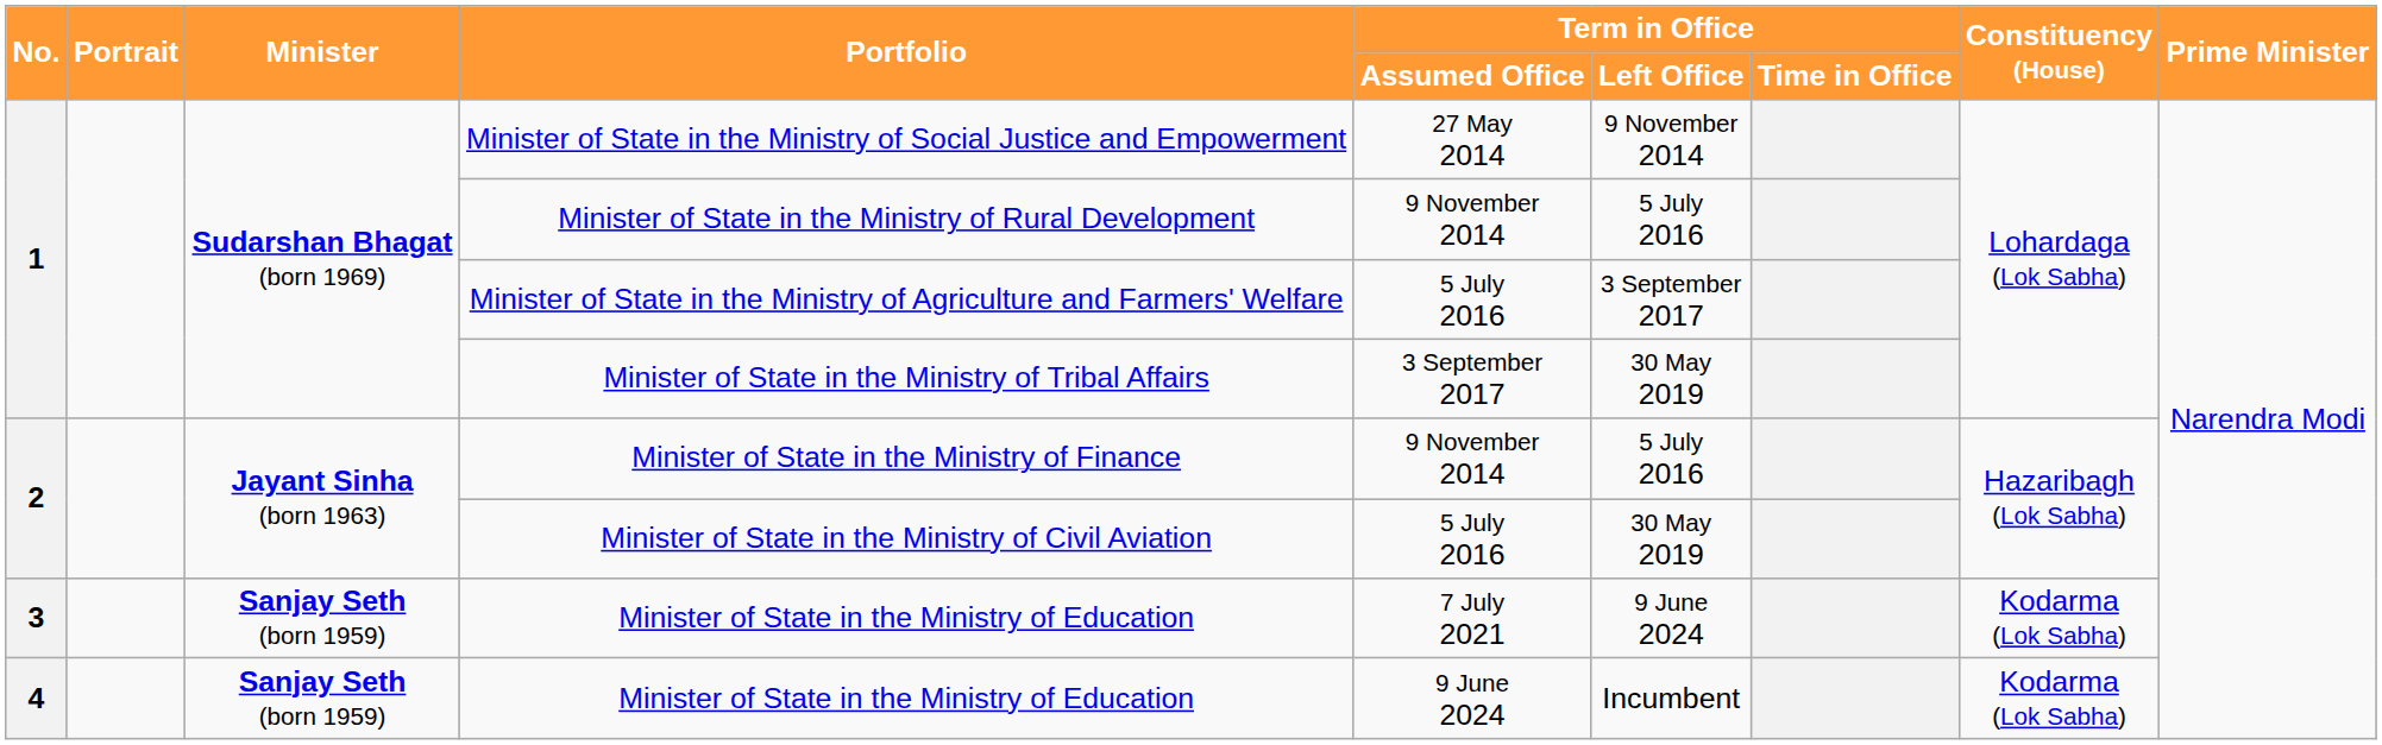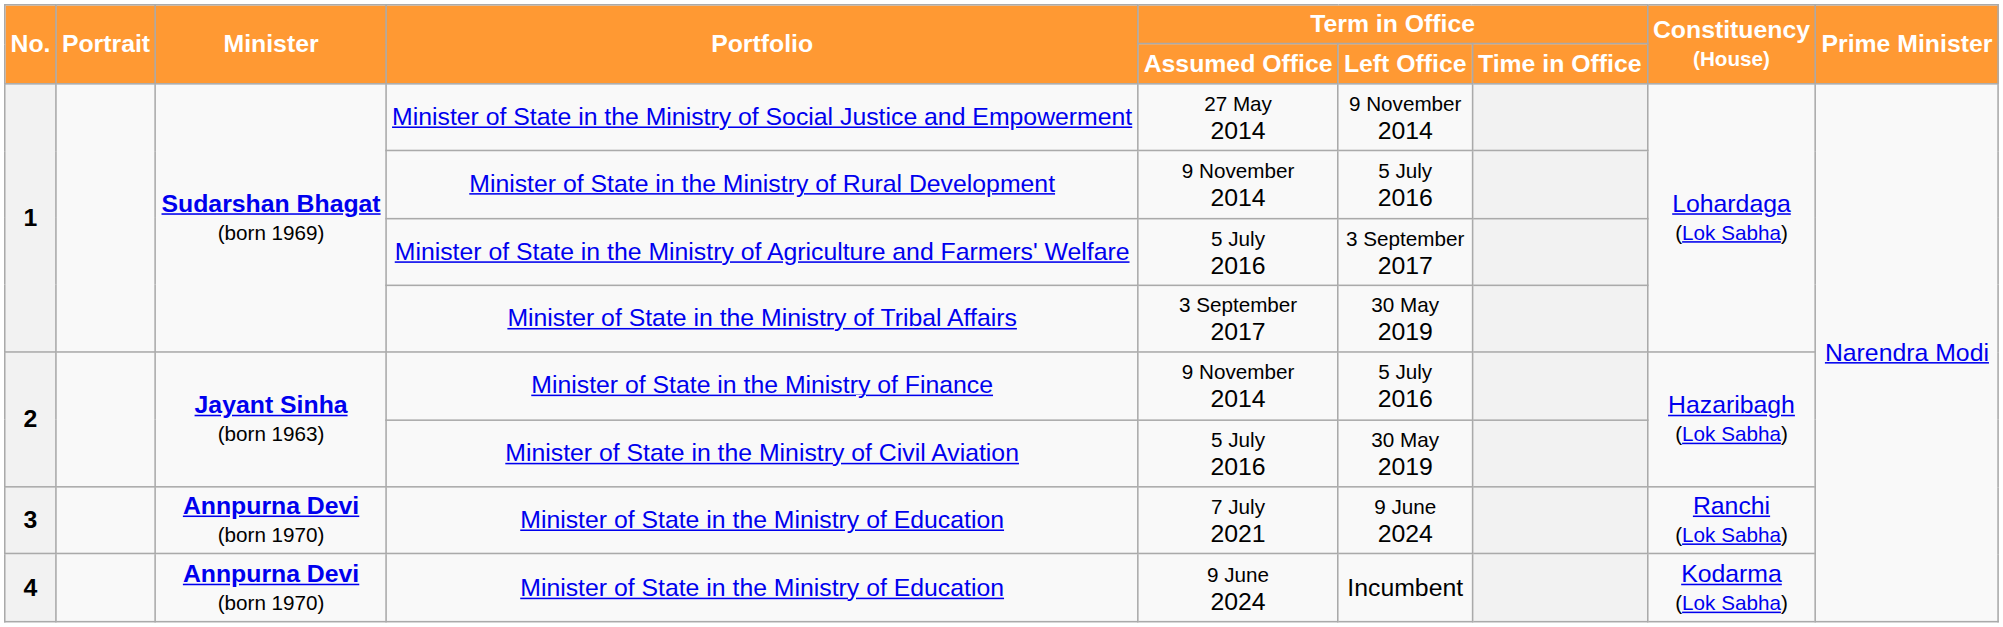 <table class="wikitable sortable" style="text-align:center;">
 <tr>
 <th rowspan="2" style="background-color:#FF9933;color:white">No.</th>
 <th rowspan="2" style="background-color:#FF9933;color:white">Portrait</th>
 <th rowspan="2" style="background-color:#FF9933;color:white">Minister</th>
 <th rowspan="2" style="background-color:#FF9933;color:white">Portfolio</th>
 <th colspan="3" style="background-color:#FF9933;color:white">Term in Office</th>
 <th rowspan="2" style="background-color:#FF9933;color:white">Constituency<br><small>(House)</small></th>
 <th rowspan="2" style="background-color:#FF9933;color:white">Prime Minister</th>
 </tr>
 <tr>
 <th style="background-color:#FF9933;color:white">Assumed Office</th>
 <th style="background-color:#FF9933;color:white">Left Office</th>
 <th style="background-color:#FF9933;color:white">Time in Office</th>
 </tr>
 <tr>
 <th rowspan="4">1</th>
 <td rowspan="4"></td>
 <td rowspan=4><strong><a href='#'>Sudarshan Bhagat</a></strong><br><small>(born 1969)</small></td>
 <td><a href='#'>Minister of State in the Ministry of Social Justice and Empowerment</a></td>
 <td><small>27 May</small><br>2014</td>
 <td><small>9 November</small><br>2014</td>
 <th><strong></strong></th>
 <td rowspan="4"><a href='#'>Lohardaga</a><br><small>(<a href='#'>Lok Sabha</a>)</small></td>
 <td rowspan="8"><a href='#'>Narendra Modi</a></td>
 </tr>
 <tr>
 <td><a href='#'>Minister of State in the Ministry of Rural Development</a></td>
 <td><small>9 November</small><br>2014</td>
 <td><small>5 July</small><br>2016</td>
 <th><strong></strong></th>
 </tr>
 <tr>
 <td><a href='#'>Minister of State in the Ministry of Agriculture and Farmers' Welfare</a></td>
 <td><small>5 July</small><br>2016</td>
 <td><small>3 September</small><br>2017</td>
 <th><strong></strong></th>
 </tr>
 <tr>
 <td><a href='#'>Minister of State in the Ministry of Tribal Affairs</a></td>
 <td><small>3 September</small><br>2017</td>
 <td><small>30 May</small><br>2019</td>
 <th><strong></strong></th>
 </tr>
 <tr>
 <th rowspan="2">2</th>
 <td rowspan="2"></td>
 <td rowspan=2><strong><a href='#'>Jayant Sinha</a></strong><br><small>(born 1963)</small></td>
 <td><a href='#'>Minister of State in the Ministry of Finance</a></td>
 <td><small>9 November</small><br>2014</td>
 <td><small>5 July</small><br>2016</td>
 <th><strong></strong></th>
 <td rowspan="2"><a href='#'>Hazaribagh</a><br><small>(<a href='#'>Lok Sabha</a>)</small></td>
 </tr>
 <tr>
 <td><a href='#'>Minister of State in the Ministry of Civil Aviation</a></td>
 <td><small>5 July</small><br>2016</td>
 <td><small>30 May</small><br>2019</td>
 <th><strong></strong></th>
 </tr>
 <tr>
 <th>3</th>
 <td></td>
-<td><strong><a href='#'>Sanjay Seth</a></strong><br><small>(born 1959)</small></td>
+<td><strong><a href='#'>Annpurna Devi</a></strong><br><small>(born 1970)</small></td>
 <td><a href='#'>Minister of State in the Ministry of Education</a></td>
 <td><small>7 July</small><br>2021</td>
 <td><small>9 June</small><br>2024</td>
 <th><strong></strong></th>
-<td><a href='#'>Kodarma</a><br><small>(<a href='#'>Lok Sabha</a>)</small></td>
+<td><a href='#'>Ranchi</a><br><small>(<a href='#'>Lok Sabha</a>)</small></td>
 </tr>
 <tr>
 <th>4</th>
 <td></td>
-<td><strong><a href='#'>Sanjay Seth</a></strong><br><small>(born 1959)</small></td>
+<td><strong><a href='#'>Annpurna Devi</a></strong><br><small>(born 1970)</small></td>
 <td><a href='#'>Minister of State in the Ministry of Education</a></td>
 <td><small>9 June</small><br>2024</td>
 <td>Incumbent</td>
 <th><strong></strong></th>
 <td><a href='#'>Kodarma</a><br><small>(<a href='#'>Lok Sabha</a>)</small></td>
 </tr>
 </table>
